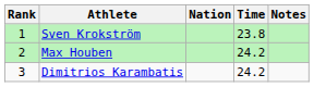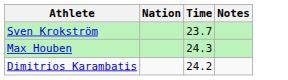 <table class="wikitable sortable" style="text-align:center">
 <tr>
-<th>Rank</th>
 <th>Athlete</th>
 <th>Nation</th>
 <th>Time</th>
 <th>Notes</th>
 </tr>
 <tr bgcolor=bbf3bb>
-<td>1</td>
 <td align=left><a href='#'>Sven Krokström</a></td>
 <td align=left></td>
-<td>23.8</td>
+<td>23.7</td>
 <td></td>
 </tr>
 <tr bgcolor=bbf3bb>
-<td>2</td>
 <td align=left><a href='#'>Max Houben</a></td>
 <td align=left></td>
-<td>24.2</td>
+<td>24.3</td>
 <td></td>
 </tr>
 <tr>
-<td>3</td>
 <td align=left><a href='#'>Dimitrios Karambatis</a></td>
 <td align=left></td>
 <td>24.2</td>
 <td></td>
 </tr>
 </table>
